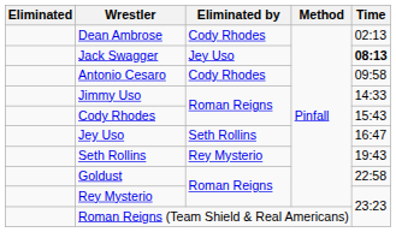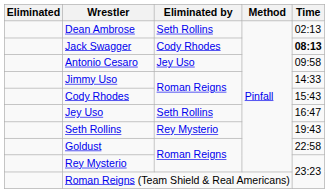 <table class="wikitable sortable">
 <tr>
 <th>Eliminated</th>
 <th>Wrestler</th>
 <th>Eliminated by</th>
 <th>Method</th>
 <th>Time</th>
 </tr>
 <tr>
 <td></td>
 <td><a href='#'>Dean Ambrose</a></td>
-<td><a href='#'>Cody Rhodes</a></td>
+<td><a href='#'>Seth Rollins</a></td>
 <td rowspan=9><a href='#'>Pinfall</a></td>
 <td>02:13</td>
 </tr>
 <tr>
 <td></td>
 <td><a href='#'>Jack Swagger</a></td>
-<td><a href='#'>Jey Uso</a></td>
+<td><a href='#'>Cody Rhodes</a></td>
 <td><strong>08:13</strong></td>
 </tr>
 <tr>
 <td></td>
 <td><a href='#'>Antonio Cesaro</a></td>
-<td><a href='#'>Cody Rhodes</a></td>
+<td><a href='#'>Jey Uso</a></td>
 <td>09:58</td>
 </tr>
 <tr>
 <td></td>
 <td><a href='#'>Jimmy Uso</a></td>
 <td rowspan=2><a href='#'>Roman Reigns</a></td>
 <td>14:33</td>
 </tr>
 <tr>
 <td></td>
 <td><a href='#'>Cody Rhodes</a></td>
 <td>15:43</td>
 </tr>
 <tr>
 <td></td>
 <td><a href='#'>Jey Uso</a></td>
 <td><a href='#'>Seth Rollins</a></td>
 <td>16:47</td>
 </tr>
 <tr>
 <td></td>
 <td><a href='#'>Seth Rollins</a></td>
 <td><a href='#'>Rey Mysterio</a></td>
 <td>19:43</td>
 </tr>
 <tr>
 <td></td>
 <td><a href='#'>Goldust</a></td>
 <td rowspan=2><a href='#'>Roman Reigns</a></td>
 <td>22:58</td>
 </tr>
 <tr>
 <td></td>
 <td><a href='#'>Rey Mysterio</a></td>
 <td rowspan=2>23:23</td>
 </tr>
 <tr>
 <td></td>
 <td colspan="3"><a href='#'>Roman Reigns</a> (Team Shield & Real Americans)</td>
 </tr>
 </table>
